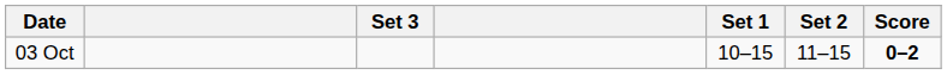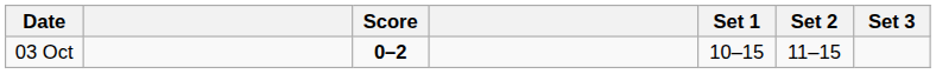 <table class="wikitable" style="text-align: center; font-size:90% ">
 <tr>
 <th width="50">Date</th>
 <th align="right" width="190"></th>
-<th width="50">Set 3</th>
+<th width="50">Score</th>
 <th align="left" width="190"></th>
 <th width="50">Set 1</th>
 <th width="50">Set 2</th>
-<th width="50">Score</th>
+<th width="50">Set 3</th>
 </tr>
 <tr>
 <td>03 Oct</td>
 <td align=right></td>
-<td></td>
+<td align=center><strong>0–2</strong></td>
 <td align=left><strong></strong></td>
 <td>10–15</td>
 <td>11–15</td>
-<td align=center><strong>0–2</strong></td>
+<td></td>
 </tr>
 </table>
